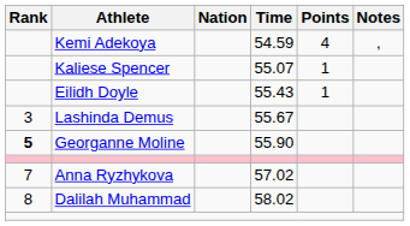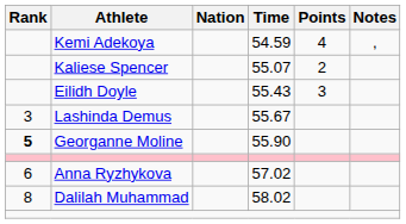 <table class="wikitable mw-datatable sortable" style="text-align:center;">
 <tr>
 <th>Rank</th>
 <th>Athlete</th>
 <th>Nation</th>
 <th>Time</th>
 <th>Points</th>
 <th>Notes</th>
 </tr>
 <tr>
 <td></td>
 <td align=left><a href='#'>Kemi Adekoya</a></td>
 <td align=left></td>
 <td>54.59</td>
 <td>4</td>
 <td><strong></strong>, </td>
 </tr>
 <tr>
 <td></td>
 <td align=left><a href='#'>Kaliese Spencer</a></td>
 <td align=left></td>
 <td>55.07</td>
-<td>1</td>
+<td>2</td>
 <td></td>
 </tr>
 <tr>
 <td></td>
 <td align=left><a href='#'>Eilidh Doyle</a></td>
 <td align=left></td>
 <td>55.43</td>
-<td>1</td>
+<td>3</td>
 <td></td>
 </tr>
 <tr>
 <td>3</td>
 <td align=left><a href='#'>Lashinda Demus</a></td>
 <td align=left></td>
 <td>55.67</td>
 <td></td>
 <td></td>
 </tr>
 <tr>
 <td><strong>5</strong></td>
 <td align=left><a href='#'>Georganne Moline</a></td>
 <td align=left></td>
 <td>55.90</td>
 <td></td>
 <td></td>
 </tr>
 <tr bgcolor=pink>
 <td></td>
 <td align=left></td>
 <td align=left></td>
 <td></td>
 <td></td>
 <td></td>
 </tr>
 <tr>
-<td>7</td>
+<td>6</td>
 <td align=left><a href='#'>Anna Ryzhykova</a></td>
 <td align=left></td>
 <td>57.02</td>
 <td></td>
 <td></td>
 </tr>
 <tr>
 <td>8</td>
 <td align=left><a href='#'>Dalilah Muhammad</a></td>
 <td align=left></td>
 <td>58.02</td>
 <td></td>
 <td></td>
 </tr>
 <tr class="sortbottom">
 <td colspan=6></td>
 </tr>
 </table>
